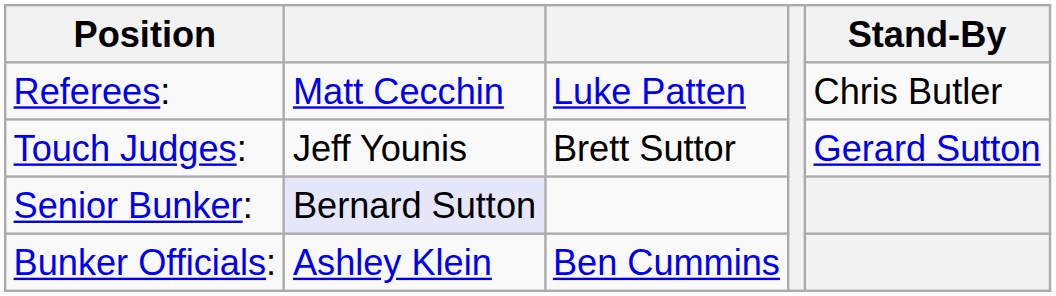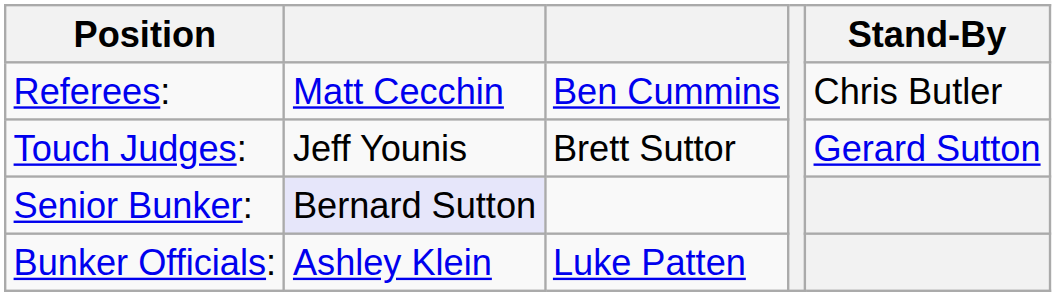 <table class="wikitable" style="font-size: 95%;">
 <tr>
 <th>Position</th>
 <th></th>
 <th></th>
 <th rowspan="5"></th>
 <th>Stand-By</th>
 </tr>
 <tr>
 <td class="table-rh" ><a href='#'>Referees</a>:</td>
 <td><a href='#'>Matt Cecchin</a></td>
-<td><a href='#'>Luke Patten</a></td>
+<td><a href='#'>Ben Cummins</a></td>
 <td>Chris Butler</td>
 </tr>
 <tr>
 <td class="table-rh" ><a href='#'>Touch Judges</a>:</td>
 <td>Jeff Younis</td>
 <td>Brett Suttor</td>
 <td><a href='#'>Gerard Sutton</a></td>
 </tr>
 <tr>
 <td class="table-rh" ><a href='#'>Senior Bunker</a>:</td>
 <td style="background: lavender;">Bernard Sutton</td>
 <td></td>
 <th></th>
 </tr>
 <tr>
 <td class="table-rh" ><a href='#'>Bunker Officials</a>:</td>
 <td><a href='#'>Ashley Klein</a></td>
-<td><a href='#'>Ben Cummins</a></td>
+<td><a href='#'>Luke Patten</a></td>
 <th></th>
 </tr>
 </table>
